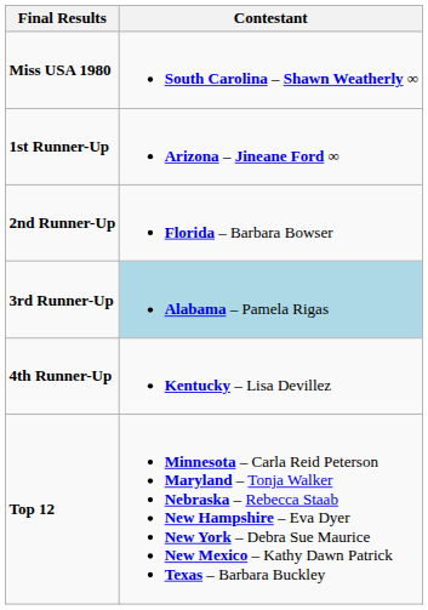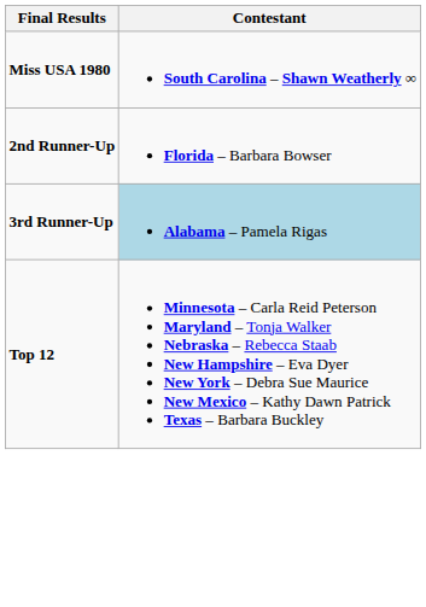 <table class="wikitable sortable" style="font-size: 95%;">
 <tr>
 <th>Final Results</th>
 <th>Contestant</th>
 </tr>
 <tr>
 <td><strong>Miss USA 1980</strong></td>
 <td><br><ul><li><strong> <a href='#'>South Carolina</a></strong> – <strong><a href='#'>Shawn Weatherly</a></strong> ∞</li></ul></td>
 </tr>
 <tr>
-<td><strong>1st Runner-Up</strong></td>
-<td><br><ul><li><strong> <a href='#'>Arizona</a></strong> – <strong><a href='#'>Jineane Ford</a></strong> ∞</li></ul></td>
-</tr>
-<tr>
 <td><strong>2nd Runner-Up</strong></td>
 <td><br><ul><li><strong> <a href='#'>Florida</a></strong> – Barbara Bowser</li></ul></td>
 </tr>
 <tr>
 <td><strong>3rd Runner-Up</strong></td>
 <td style="background: lightblue;"><br><ul><li><strong> <a href='#'>Alabama</a></strong> – Pamela Rigas</li></ul></td>
 </tr>
 <tr>
-<td><strong>4th Runner-Up</strong></td>
-<td><br><ul><li><strong> <a href='#'>Kentucky</a></strong> – Lisa Devillez</li></ul></td>
-</tr>
-<tr>
 <td><strong>Top 12</strong></td>
 <td><br><ul><li><strong> <a href='#'>Minnesota</a></strong> – Carla Reid Peterson</li><li><strong> <a href='#'>Maryland</a></strong> – <a href='#'>Tonja Walker</a></li><li><strong> <a href='#'>Nebraska</a></strong> – <a href='#'>Rebecca Staab</a></li><li><strong> <a href='#'>New Hampshire</a></strong> – Eva Dyer</li><li><strong> <a href='#'>New York</a></strong> – Debra Sue Maurice</li><li><strong> <a href='#'>New Mexico</a></strong> – Kathy Dawn Patrick</li><li><strong> <a href='#'>Texas</a></strong> – Barbara Buckley</li></ul></td>
 </tr>
 </table>
